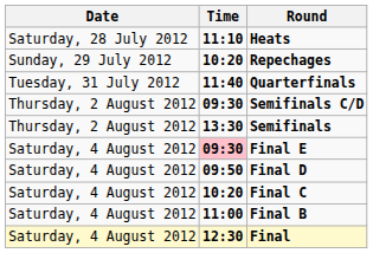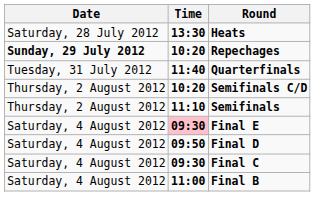 <table class="wikitable">
 <tr>
 <th>Date</th>
 <th>Time</th>
 <th>Round</th>
 </tr>
 <tr>
 <td>Saturday, 28 July 2012</td>
-<td><strong>11:10</strong></td>
+<td><strong>13:30</strong></td>
 <td><strong>Heats</strong></td>
 </tr>
 <tr>
-<td>Sunday, 29 July 2012</td>
+<td><strong>Sunday, 29 July 2012</strong></td>
 <td><strong>10:20</strong></td>
 <td><strong>Repechages</strong></td>
 </tr>
 <tr>
 <td>Tuesday, 31 July 2012</td>
 <td><strong>11:40</strong></td>
 <td><strong>Quarterfinals</strong></td>
 </tr>
 <tr>
 <td>Thursday, 2 August 2012</td>
-<td><strong>09:30</strong></td>
+<td><strong>10:20</strong></td>
 <td><strong>Semifinals C/D</strong></td>
 </tr>
 <tr>
 <td>Thursday, 2 August 2012</td>
-<td><strong>13:30</strong></td>
+<td><strong>11:10</strong></td>
 <td><strong>Semifinals</strong></td>
 </tr>
 <tr>
 <td>Saturday, 4 August 2012</td>
 <td style="background: pink;"><strong>09:30</strong></td>
 <td><strong>Final E</strong></td>
 </tr>
 <tr>
 <td>Saturday, 4 August 2012</td>
 <td><strong>09:50</strong></td>
 <td><strong>Final D</strong></td>
 </tr>
 <tr>
 <td>Saturday, 4 August 2012</td>
-<td><strong>10:20</strong></td>
+<td><strong>09:30</strong></td>
 <td><strong>Final C</strong></td>
 </tr>
 <tr>
 <td>Saturday, 4 August 2012</td>
 <td><strong>11:00</strong></td>
 <td><strong>Final B</strong></td>
 </tr>
-<tr>
-<td style=background:lemonchiffon>Saturday, 4 August 2012</td>
-<td style=background:lemonchiffon><strong>12:30</strong></td>
-<td style=background:lemonchiffon><strong>Final</strong></td>
-</tr>
 </table>
